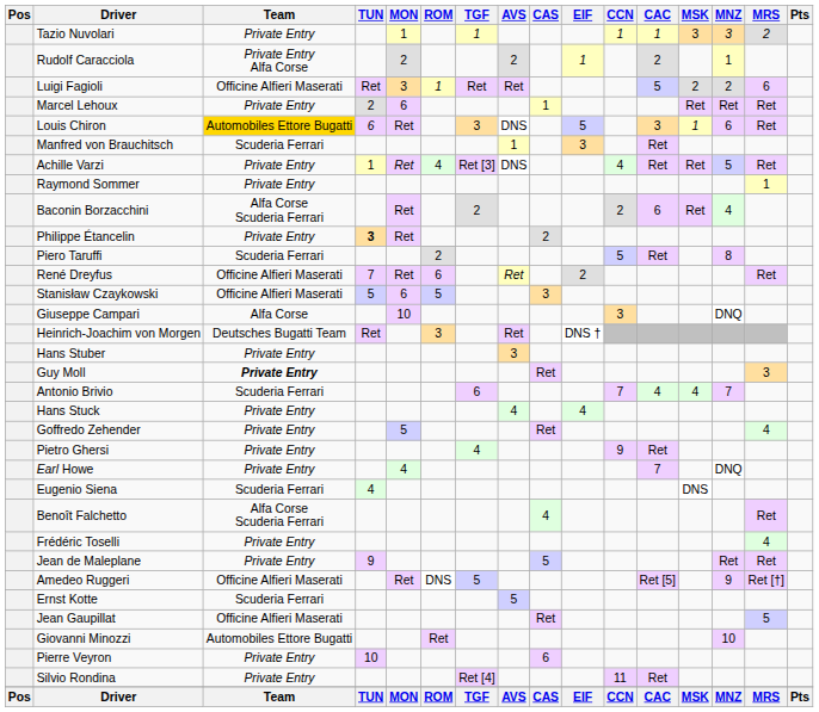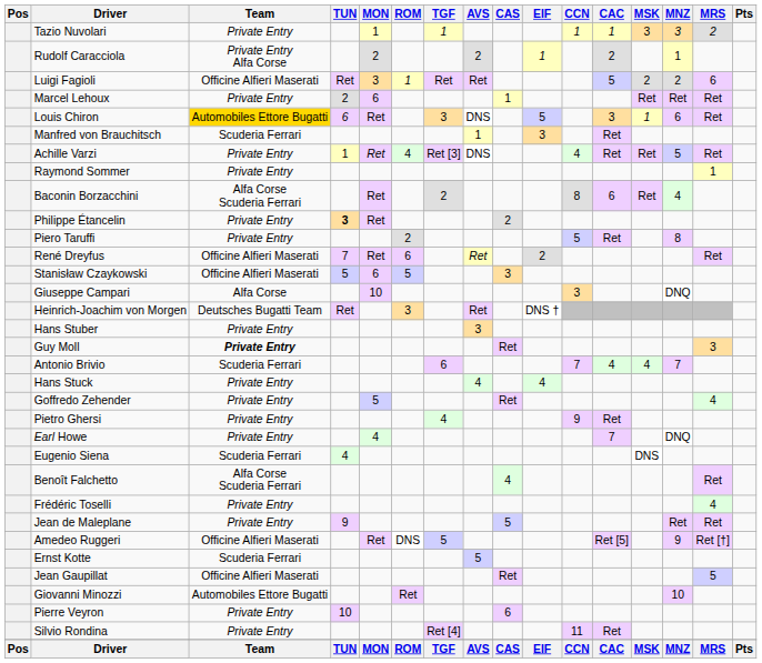 <table class="wikitable" style="font-size: 85%; text-align:center">
 <tr valign="top">
 <th valign="middle">Pos</th>
 <th valign="middle">Driver</th>
 <th valign="middle">Team</th>
 <th><a href='#'>TUN</a><br></th>
 <th><a href='#'>MON</a><br></th>
 <th><a href='#'>ROM</a><br></th>
 <th><a href='#'>TGF</a><br></th>
 <th><a href='#'>AVS</a><br></th>
 <th><a href='#'>CAS</a><br></th>
 <th><a href='#'>EIF</a><br></th>
 <th><a href='#'>CCN</a><br></th>
 <th><a href='#'>CAC</a><br></th>
 <th><a href='#'>MSK</a><br></th>
 <th><a href='#'>MNZ</a><br></th>
 <th><a href='#'>MRS</a><br></th>
 <th valign="middle">Pts</th>
 </tr>
 <tr>
 <th></th>
 <td align="left"> Tazio Nuvolari</td>
 <td><em>Private Entry</em></td>
 <td></td>
 <td style="background:#ffffbf;">1</td>
 <td></td>
 <td style="background:#ffffbf;"><em>1</em></td>
 <td></td>
 <td></td>
 <td></td>
 <td style="background:#ffffbf;"><em>1</em></td>
 <td style="background:#ffffbf;"><em>1</em></td>
 <td style="background:#ffdf9f;">3</td>
 <td style="background:#ffdf9f;"><em>3</em></td>
 <td style="background:#dfdfdf;"><em>2</em></td>
 <td align="right"></td>
 </tr>
 <tr>
 <th></th>
 <td align="left"> Rudolf Caracciola</td>
 <td><em>Private Entry</em><br>Alfa Corse</td>
 <td></td>
 <td style="background:#dfdfdf;">2</td>
 <td></td>
 <td></td>
 <td style="background:#dfdfdf;">2</td>
 <td></td>
 <td style="background:#ffffbf;"><em>1</em></td>
 <td></td>
 <td style="background:#dfdfdf;">2</td>
 <td></td>
 <td style="background:#ffffbf;">1</td>
 <td></td>
 <td align="right"></td>
 </tr>
 <tr>
 <th></th>
 <td align="left"> Luigi Fagioli</td>
 <td>Officine Alfieri Maserati</td>
 <td style="background:#efcfff;">Ret</td>
 <td style="background:#ffdf9f;">3</td>
 <td style="background:#ffffbf;"><em>1</em></td>
 <td style="background:#efcfff;">Ret</td>
 <td style="background:#efcfff;">Ret</td>
 <td></td>
 <td></td>
 <td></td>
 <td style="background:#cfcfff;">5</td>
 <td style="background:#dfdfdf;">2</td>
 <td style="background:#dfdfdf;">2</td>
 <td style="background:#efcfff;">6</td>
 <td align="right"></td>
 </tr>
 <tr>
 <th></th>
 <td align="left"> Marcel Lehoux</td>
 <td><em>Private Entry</em></td>
 <td style="background:#dfdfdf;">2</td>
 <td style="background:#efcfff;">6</td>
 <td></td>
 <td></td>
 <td></td>
 <td style="background:#ffffbf;">1</td>
 <td></td>
 <td></td>
 <td></td>
 <td style="background:#efcfff;">Ret</td>
 <td style="background:#efcfff;">Ret</td>
 <td style="background:#efcfff;">Ret</td>
 <td align="right"></td>
 </tr>
 <tr>
 <th></th>
 <td align="left"> Louis Chiron</td>
 <td style="background: gold;">Automobiles Ettore Bugatti</td>
 <td style="background:#efcfff;"><em>6</em></td>
 <td style="background:#efcfff;">Ret</td>
 <td></td>
 <td style="background:#ffdf9f;">3</td>
 <td style="background:#ffffff;">DNS</td>
 <td></td>
 <td style="background:#cfcfff;">5</td>
 <td></td>
 <td style="background:#ffdf9f;">3</td>
 <td style="background:#ffffbf;"><em>1</em></td>
 <td style="background:#efcfff;">6</td>
 <td style="background:#efcfff;">Ret</td>
 <td align="right"></td>
 </tr>
 <tr>
 <th></th>
 <td align="left"> Manfred von Brauchitsch</td>
 <td>Scuderia Ferrari</td>
 <td></td>
 <td></td>
 <td></td>
 <td></td>
 <td style="background:#ffffbf;">1</td>
 <td></td>
 <td style="background:#ffdf9f;">3</td>
 <td></td>
 <td style="background:#efcfff;">Ret</td>
 <td></td>
 <td></td>
 <td></td>
 <td align="right"></td>
 </tr>
 <tr>
 <th></th>
 <td align="left"> Achille Varzi</td>
 <td><em>Private Entry</em></td>
 <td style="background:#ffffbf;">1</td>
 <td style="background:#efcfff;"><em>Ret</em></td>
 <td style="background:#dfffdf;">4</td>
 <td style="background:#efcfff;">Ret [3]</td>
 <td style="background:#ffffff;">DNS</td>
 <td></td>
 <td></td>
 <td style="background:#dfffdf;">4</td>
 <td style="background:#efcfff;">Ret</td>
 <td style="background:#efcfff;">Ret</td>
 <td style="background:#cfcfff;">5</td>
 <td style="background:#efcfff;">Ret</td>
 <td align="right"></td>
 </tr>
 <tr>
 <th></th>
 <td align="left"> Raymond Sommer</td>
 <td><em>Private Entry</em></td>
 <td></td>
 <td></td>
 <td></td>
 <td></td>
 <td></td>
 <td></td>
 <td></td>
 <td></td>
 <td></td>
 <td></td>
 <td></td>
 <td style="background:#ffffbf;">1</td>
 <td align="right"></td>
 </tr>
 <tr>
 <th></th>
 <td align="left"> Baconin Borzacchini</td>
 <td>Alfa Corse<br>Scuderia Ferrari</td>
 <td></td>
 <td style="background:#efcfff;">Ret</td>
 <td></td>
 <td style="background:#dfdfdf;">2</td>
 <td></td>
 <td></td>
 <td></td>
-<td style="background:#dfdfdf;">2</td>
+<td style="background:#dfdfdf;">8</td>
 <td style="background:#efcfff;">6</td>
 <td style="background:#efcfff;">Ret</td>
 <td style="background:#dfffdf;">4</td>
 <td></td>
 <td align="right"></td>
 </tr>
 <tr>
 <th></th>
 <td align="left"> Philippe Étancelin</td>
 <td><em>Private Entry</em></td>
 <td style="background:#ffdf9f;"><strong>3</strong></td>
 <td style="background:#efcfff;">Ret</td>
 <td></td>
 <td></td>
 <td></td>
 <td style="background:#dfdfdf;">2</td>
 <td></td>
 <td></td>
 <td></td>
 <td></td>
 <td></td>
 <td></td>
 <td align="right"></td>
 </tr>
 <tr>
 <th></th>
 <td align="left"> Piero Taruffi</td>
-<td>Scuderia Ferrari</td>
+<td><em>Private Entry</em></td>
 <td></td>
 <td></td>
 <td style="background:#dfdfdf;">2</td>
 <td></td>
 <td></td>
 <td></td>
 <td></td>
 <td style="background:#cfcfff;">5</td>
 <td style="background:#efcfff;">Ret</td>
 <td></td>
 <td style="background:#efcfff;">8</td>
 <td></td>
 <td align="right"></td>
 </tr>
 <tr>
 <th></th>
 <td align="left"> René Dreyfus</td>
 <td>Officine Alfieri Maserati</td>
 <td style="background:#efcfff;">7</td>
 <td style="background:#efcfff;">Ret</td>
 <td style="background:#efcfff;">6</td>
 <td></td>
 <td style="background:#ffffbf;"><em>Ret</em></td>
 <td></td>
 <td style="background:#dfdfdf;">2</td>
 <td></td>
 <td></td>
 <td></td>
 <td></td>
 <td style="background:#efcfff;">Ret</td>
 <td align="right"></td>
 </tr>
 <tr>
 <th></th>
 <td align="left"> Stanisław Czaykowski<br></td>
 <td>Officine Alfieri Maserati</td>
 <td style="background:#cfcfff;">5</td>
 <td style="background:#efcfff;">6</td>
 <td style="background:#cfcfff;">5</td>
 <td></td>
 <td></td>
 <td style="background:#ffdf9f;">3</td>
 <td></td>
 <td></td>
 <td></td>
 <td></td>
 <td></td>
 <td></td>
 <td align="right"></td>
 </tr>
 <tr>
 <th></th>
 <td align="left"> Giuseppe Campari</td>
 <td>Alfa Corse</td>
 <td></td>
 <td style="background:#efcfff;">10</td>
 <td></td>
 <td></td>
 <td></td>
 <td></td>
 <td></td>
 <td style="background:#ffdf9f;">3</td>
 <td></td>
 <td></td>
 <td style="background:#ffffff;">DNQ</td>
 <td></td>
 <td align="right"></td>
 </tr>
 <tr>
 <th></th>
 <td align="left"> Heinrich-Joachim von Morgen</td>
 <td>Deutsches Bugatti Team</td>
 <td style="background:#efcfff;">Ret</td>
 <td></td>
 <td style="background:#ffdf9f;">3</td>
 <td></td>
 <td style="background:#efcfff;">Ret</td>
 <td></td>
 <td style="background:#ffffff;">DNS †</td>
 <td style="background:#C0C0C0;"></td>
 <td style="background:#C0C0C0;"></td>
 <td style="background:#C0C0C0;"></td>
 <td style="background:#C0C0C0;"></td>
 <td style="background:#C0C0C0;"></td>
 <td align="right"></td>
 </tr>
 <tr>
 <th></th>
 <td align="left"> Hans Stuber</td>
 <td><em>Private Entry</em></td>
 <td></td>
 <td></td>
 <td></td>
 <td></td>
 <td style="background:#ffdf9f;">3</td>
 <td></td>
 <td></td>
 <td></td>
 <td></td>
 <td></td>
 <td></td>
 <td></td>
 <td align="right"></td>
 </tr>
 <tr>
 <th></th>
 <td align="left"> Guy Moll</td>
 <td><strong><em>Private Entry</em></strong></td>
 <td></td>
 <td></td>
 <td></td>
 <td></td>
 <td></td>
 <td style="background:#efcfff;">Ret</td>
 <td></td>
 <td></td>
 <td></td>
 <td></td>
 <td></td>
 <td style="background:#ffdf9f;">3</td>
 <td align="right"></td>
 </tr>
 <tr>
 <th></th>
 <td align="left"> Antonio Brivio</td>
 <td>Scuderia Ferrari</td>
 <td></td>
 <td></td>
 <td></td>
 <td style="background:#efcfff;">6</td>
 <td></td>
 <td></td>
 <td></td>
 <td style="background:#efcfff;">7</td>
 <td style="background:#dfffdf;">4</td>
 <td style="background:#dfffdf;">4</td>
 <td style="background:#efcfff;">7</td>
 <td></td>
 <td align="right"></td>
 </tr>
 <tr>
 <th></th>
 <td align="left"> Hans Stuck</td>
 <td><em>Private Entry</em></td>
 <td></td>
 <td></td>
 <td></td>
 <td></td>
 <td style="background:#dfffdf;">4</td>
 <td></td>
 <td style="background:#dfffdf;">4</td>
 <td></td>
 <td></td>
 <td></td>
 <td></td>
 <td></td>
 <td align="right"></td>
 </tr>
 <tr>
 <th></th>
 <td align="left"> Goffredo Zehender</td>
 <td><em>Private Entry</em></td>
 <td></td>
 <td style="background:#cfcfff;">5</td>
 <td></td>
 <td></td>
 <td></td>
 <td style="background:#efcfff;">Ret</td>
 <td></td>
 <td></td>
 <td></td>
 <td></td>
 <td></td>
 <td style="background:#dfffdf;">4</td>
 <td align="right"></td>
 </tr>
 <tr>
 <th></th>
 <td align="left"> Pietro Ghersi</td>
 <td><em>Private Entry</em></td>
 <td></td>
 <td></td>
 <td></td>
 <td style="background:#dfffdf;">4</td>
 <td></td>
 <td></td>
 <td></td>
 <td style="background:#efcfff;">9</td>
 <td style="background:#efcfff;">Ret</td>
 <td></td>
 <td></td>
 <td></td>
 <td align="right"></td>
 </tr>
 <tr>
 <th></th>
 <td align="left"> <em>Earl</em> Howe</td>
 <td><em>Private Entry</em></td>
 <td></td>
 <td style="background:#dfffdf;">4</td>
 <td></td>
 <td></td>
 <td></td>
 <td></td>
 <td></td>
 <td></td>
 <td style="background:#efcfff;">7</td>
 <td></td>
 <td style="background:#ffffff;">DNQ</td>
 <td></td>
 <td align="right"></td>
 </tr>
 <tr>
 <th></th>
 <td align="left"> Eugenio Siena</td>
 <td>Scuderia Ferrari</td>
 <td style="background:#dfffdf;">4</td>
 <td></td>
 <td></td>
 <td></td>
 <td></td>
 <td></td>
 <td></td>
 <td></td>
 <td></td>
 <td style="background:#ffffff;">DNS</td>
 <td></td>
 <td></td>
 <td align="right"></td>
 </tr>
 <tr>
 <th></th>
 <td align="left"> Benoît Falchetto</td>
 <td>Alfa Corse<br>Scuderia Ferrari</td>
 <td></td>
 <td></td>
 <td></td>
 <td></td>
 <td></td>
 <td style="background:#dfffdf;">4</td>
 <td></td>
 <td></td>
 <td></td>
 <td></td>
 <td></td>
 <td style="background:#efcfff;">Ret</td>
 <td align="right"></td>
 </tr>
 <tr>
 <th></th>
 <td align="left"> Frédéric Toselli</td>
 <td><em>Private Entry</em></td>
 <td></td>
 <td></td>
 <td></td>
 <td></td>
 <td></td>
 <td></td>
 <td></td>
 <td></td>
 <td></td>
 <td></td>
 <td></td>
 <td style="background:#dfffdf;">4</td>
 <td align="right"></td>
 </tr>
 <tr>
 <th></th>
 <td align="left"> Jean de Maleplane</td>
 <td><em>Private Entry</em></td>
 <td style="background:#efcfff;">9</td>
 <td></td>
 <td></td>
 <td></td>
 <td></td>
 <td style="background:#cfcfff;">5</td>
 <td></td>
 <td></td>
 <td></td>
 <td></td>
 <td style="background:#efcfff;">Ret</td>
 <td style="background:#efcfff;">Ret</td>
 <td align="right"></td>
 </tr>
 <tr>
 <th></th>
 <td align="left"> Amedeo Ruggeri</td>
 <td>Officine Alfieri Maserati</td>
 <td></td>
 <td style="background:#efcfff;">Ret</td>
 <td style="background:#ffffff;">DNS</td>
 <td style="background:#cfcfff;">5</td>
 <td></td>
 <td></td>
 <td></td>
 <td></td>
 <td style="background:#efcfff;">Ret [5]</td>
 <td></td>
 <td style="background:#efcfff;">9</td>
 <td style="background:#efcfff;">Ret [†]</td>
 <td align="right"></td>
 </tr>
 <tr>
 <th></th>
 <td align="left"> Ernst Kotte</td>
 <td>Scuderia Ferrari</td>
 <td></td>
 <td></td>
 <td></td>
 <td></td>
 <td style="background:#cfcfff;">5</td>
 <td></td>
 <td></td>
 <td></td>
 <td></td>
 <td></td>
 <td></td>
 <td></td>
 <td align="right"></td>
 </tr>
 <tr>
 <th></th>
 <td align="left"> Jean Gaupillat</td>
 <td>Officine Alfieri Maserati</td>
 <td></td>
 <td></td>
 <td></td>
 <td></td>
 <td></td>
 <td style="background:#efcfff;">Ret</td>
 <td></td>
 <td></td>
 <td></td>
 <td></td>
 <td></td>
 <td style="background:#cfcfff;">5</td>
 <td align="right"></td>
 </tr>
 <tr>
 <th></th>
 <td align="left"> Giovanni Minozzi</td>
 <td>Automobiles Ettore Bugatti</td>
 <td></td>
 <td></td>
 <td style="background:#efcfff;">Ret</td>
 <td></td>
 <td></td>
 <td></td>
 <td></td>
 <td></td>
 <td></td>
 <td></td>
 <td style="background:#efcfff;">10</td>
 <td></td>
 <td align="right"></td>
 </tr>
 <tr>
 <th></th>
 <td align="left"> Pierre Veyron</td>
 <td><em>Private Entry</em></td>
 <td style="background:#efcfff;">10</td>
 <td></td>
 <td></td>
 <td></td>
 <td></td>
 <td style="background:#efcfff;">6</td>
 <td></td>
 <td></td>
 <td></td>
 <td></td>
 <td></td>
 <td></td>
 <td align="right"></td>
 </tr>
 <tr>
 <th></th>
 <td align="left"> Silvio Rondina</td>
 <td><em>Private Entry</em></td>
 <td></td>
 <td></td>
 <td></td>
 <td style="background:#efcfff;">Ret [4]</td>
 <td></td>
 <td></td>
 <td></td>
 <td style="background:#efcfff;">11</td>
 <td style="background:#efcfff;">Ret</td>
 <td></td>
 <td></td>
 <td></td>
 <td align="right"></td>
 </tr>
 <tr>
 </tr>
 <tr valign="top">
 <th valign="middle">Pos</th>
 <th valign="middle">Driver</th>
 <th valign="middle">Team</th>
 <th><a href='#'>TUN</a><br></th>
 <th><a href='#'>MON</a><br></th>
 <th><a href='#'>ROM</a><br></th>
 <th><a href='#'>TGF</a><br></th>
 <th><a href='#'>AVS</a><br></th>
 <th><a href='#'>CAS</a><br></th>
 <th><a href='#'>EIF</a><br></th>
 <th><a href='#'>CCN</a><br></th>
 <th><a href='#'>CAC</a><br></th>
 <th><a href='#'>MSK</a><br></th>
 <th><a href='#'>MNZ</a><br></th>
 <th><a href='#'>MRS</a><br></th>
 <th valign="middle">Pts</th>
 </tr>
 </table>
